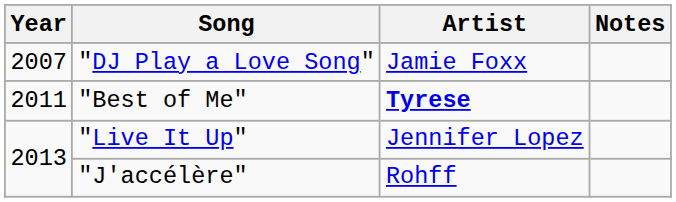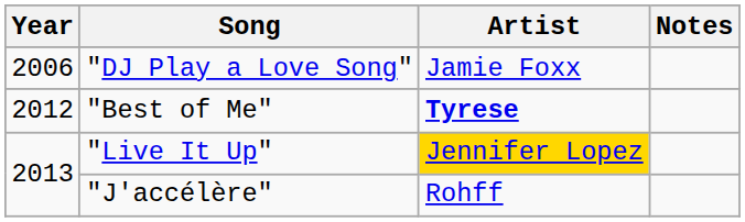 <table class="wikitable plainrowheaders sortable" style="margin-right: 0;">
 <tr>
 <th scope="col">Year</th>
 <th scope="col">Song</th>
 <th scope="col">Artist</th>
 <th scope="col" class="unsortable">Notes</th>
 </tr>
 <tr>
-<td>2007</td>
+<td>2006</td>
 <td>"<a href='#'>DJ Play a Love Song</a>"</td>
 <td><a href='#'>Jamie Foxx</a></td>
 <td></td>
 </tr>
 <tr>
-<td>2011</td>
+<td>2012</td>
 <td>"Best of Me"</td>
 <td><strong><a href='#'>Tyrese</a></strong></td>
 <td></td>
 </tr>
 <tr>
 <td rowspan=3>2013</td>
 <td>"<a href='#'>Live It Up</a>"</td>
-<td><a href='#'>Jennifer Lopez</a></td>
+<td style="background: gold;"><a href='#'>Jennifer Lopez</a></td>
 <td></td>
 </tr>
 <tr>
 <td>"J'accélère"</td>
 <td><a href='#'>Rohff</a></td>
 <td></td>
 </tr>
 </table>
